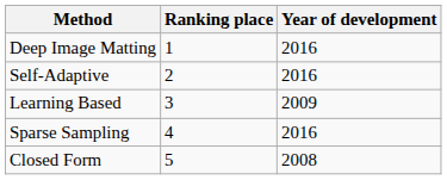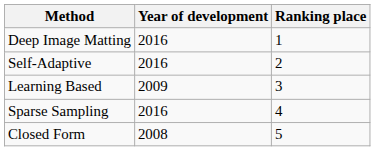 <table class="wikitable">
 <tr>
 <th>Method</th>
+<th>Year of development</th>
 <th>Ranking place</th>
-<th>Year of development</th>
 </tr>
 <tr>
 <td>Deep Image Matting </td>
+<td>2016</td>
 <td>1</td>
-<td>2016</td>
 </tr>
 <tr>
 <td>Self-Adaptive </td>
+<td>2016</td>
 <td>2</td>
-<td>2016</td>
 </tr>
 <tr>
 <td>Learning Based </td>
+<td>2009</td>
 <td>3</td>
-<td>2009</td>
 </tr>
 <tr>
 <td>Sparse Sampling </td>
+<td>2016</td>
 <td>4</td>
-<td>2016</td>
 </tr>
 <tr>
 <td>Closed Form </td>
+<td>2008</td>
 <td>5</td>
-<td>2008</td>
 </tr>
 </table>
